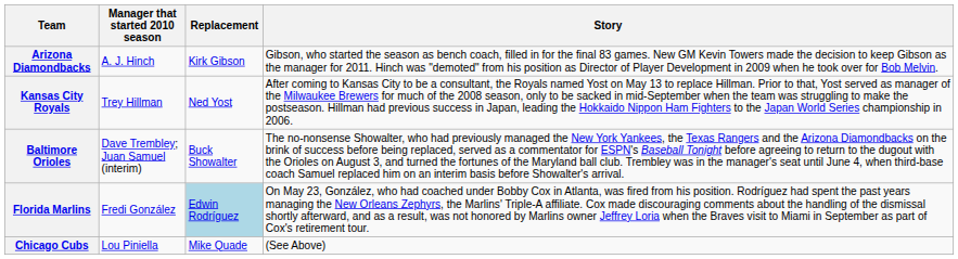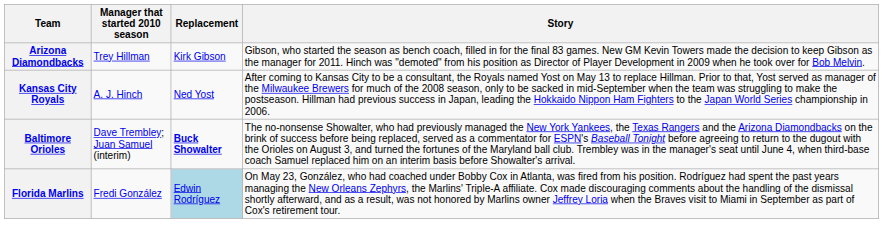 <table class="wikitable" style="font-size:90%;">
 <tr>
 <th>Team</th>
 <th>Manager that started 2010 season</th>
 <th>Replacement</th>
 <th>Story</th>
 </tr>
 <tr>
 <th><a href='#'>Arizona Diamondbacks</a></th>
-<td><a href='#'>A. J. Hinch</a></td>
+<td><a href='#'>Trey Hillman</a></td>
 <td><a href='#'>Kirk Gibson</a></td>
 <td>Gibson, who started the season as bench coach, filled in for the final 83 games. New GM Kevin Towers made the decision to keep Gibson as the manager for 2011. Hinch was "demoted" from his position as Director of Player Development in 2009 when he took over for <a href='#'>Bob Melvin</a>.</td>
 </tr>
 <tr>
 <th><a href='#'>Kansas City Royals</a></th>
-<td><a href='#'>Trey Hillman</a></td>
+<td><a href='#'>A. J. Hinch</a></td>
 <td><a href='#'>Ned Yost</a></td>
 <td>After coming to Kansas City to be a consultant, the Royals named Yost on May 13 to replace Hillman. Prior to that, Yost served as manager of the <a href='#'>Milwaukee Brewers</a> for much of the 2008 season, only to be sacked in mid-September when the team was struggling to make the postseason. Hillman had previous success in Japan, leading the <a href='#'>Hokkaido Nippon Ham Fighters</a> to the <a href='#'>Japan World Series</a> championship in 2006.</td>
 </tr>
 <tr>
 <th><a href='#'>Baltimore Orioles</a></th>
 <td><a href='#'>Dave Trembley</a>;<br><a href='#'>Juan Samuel</a> (interim)</td>
-<td><a href='#'>Buck Showalter</a></td>
+<td><strong><a href='#'>Buck Showalter</a></strong></td>
 <td>The no-nonsense Showalter, who had previously managed the <a href='#'>New York Yankees</a>, the <a href='#'>Texas Rangers</a> and the <a href='#'>Arizona Diamondbacks</a> on the brink of success before being replaced, served as a commentator for <a href='#'>ESPN</a>'s <em><a href='#'>Baseball Tonight</a></em> before agreeing to return to the dugout with the Orioles on August 3, and turned the fortunes of the Maryland ball club. Trembley was in the manager's seat until June 4, when third-base coach Samuel replaced him on an interim basis before Showalter's arrival.</td>
 </tr>
 <tr>
 <th><a href='#'>Florida Marlins</a></th>
 <td><a href='#'>Fredi González</a></td>
 <td style="background: lightblue;"><a href='#'>Edwin Rodríguez</a></td>
 <td>On May 23, González, who had coached under Bobby Cox in Atlanta, was fired from his position. Rodríguez had spent the past  years managing the <a href='#'>New Orleans Zephyrs</a>, the Marlins' Triple-A affiliate. Cox made discouraging comments about the handling of the dismissal shortly afterward, and as a result, was not honored by Marlins owner <a href='#'>Jeffrey Loria</a> when the Braves visit to Miami in September as part of Cox's retirement tour.</td>
 </tr>
-<tr>
-<th><a href='#'>Chicago Cubs</a></th>
-<td><a href='#'>Lou Piniella</a></td>
-<td><a href='#'>Mike Quade</a></td>
-<td>(See Above)</td>
-</tr>
 </table>
